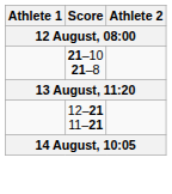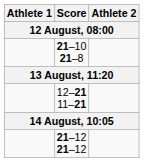 <table class="wikitable" style="text-align: center; font-size:90% ">
 <tr>
 <th align="right">Athlete 1</th>
 <th>Score</th>
 <th align="left">Athlete 2</th>
 </tr>
 <tr>
 <th colspan=3>12 August, 08:00</th>
 </tr>
 <tr>
 <td align=right><strong></strong></td>
 <td align=center><strong>21</strong>–10<br><strong>21</strong>–8</td>
 <td align=left></td>
 </tr>
 <tr>
 <th colspan=3>13 August, 11:20</th>
 </tr>
 <tr>
 <td align=right></td>
 <td align=center>12–<strong>21</strong><br>11–<strong>21</strong></td>
 <td align=left><strong></strong></td>
 </tr>
 <tr>
 <th colspan=3>14 August, 10:05</th>
 </tr>
+<tr>
+<td align=right><strong></strong></td>
+<td align=center><strong>21</strong>–12<br><strong>21</strong>–12</td>
+<td align=left></td>
+</tr>
 </table>
